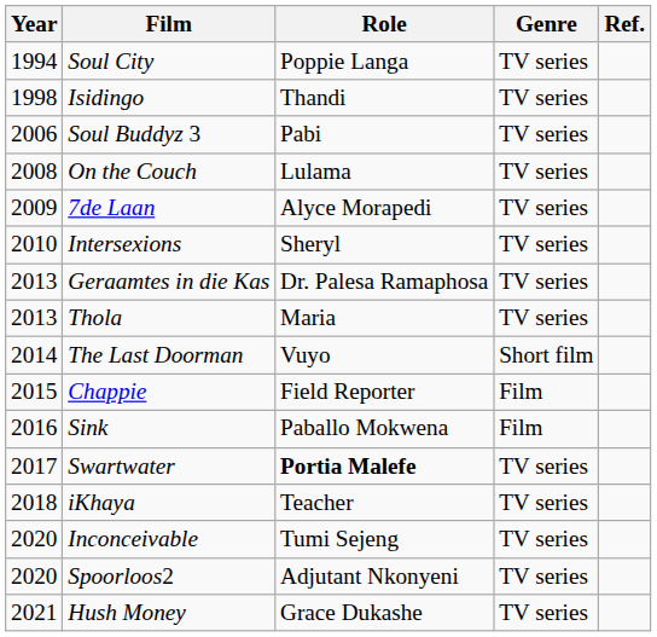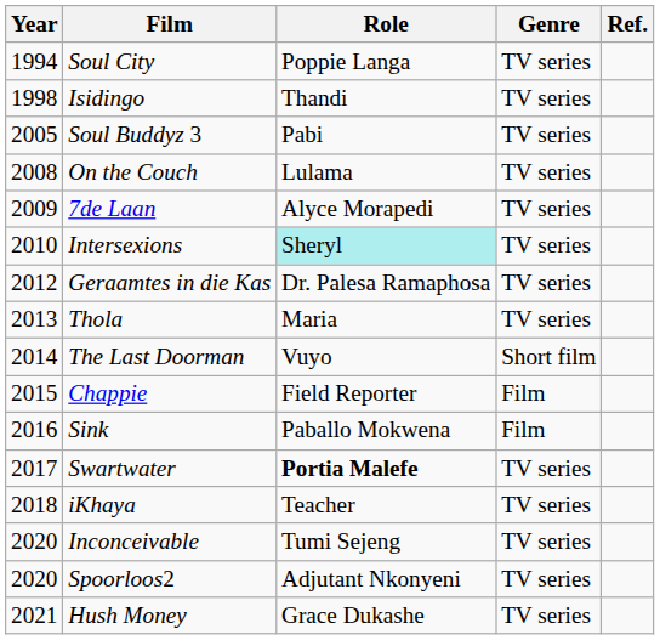 <table class="wikitable">
 <tr>
 <th>Year</th>
 <th>Film</th>
 <th>Role</th>
 <th>Genre</th>
 <th>Ref.</th>
 </tr>
 <tr>
 <td>1994</td>
 <td><em>Soul City</em></td>
 <td>Poppie Langa</td>
 <td>TV series</td>
 <td></td>
 </tr>
 <tr>
 <td>1998</td>
 <td><em>Isidingo</em></td>
 <td>Thandi</td>
 <td>TV series</td>
 <td></td>
 </tr>
 <tr>
-<td>2006</td>
+<td>2005</td>
 <td><em>Soul Buddyz</em> 3</td>
 <td>Pabi</td>
 <td>TV series</td>
 <td></td>
 </tr>
 <tr>
 <td>2008</td>
 <td><em>On the Couch</em></td>
 <td>Lulama</td>
 <td>TV series</td>
 <td></td>
 </tr>
 <tr>
 <td>2009</td>
 <td><em><a href='#'>7de Laan</a></em></td>
 <td>Alyce Morapedi</td>
 <td>TV series</td>
 <td></td>
 </tr>
 <tr>
 <td>2010</td>
 <td><em>Intersexions</em></td>
-<td>Sheryl</td>
+<td style="background: paleturquoise;">Sheryl</td>
 <td>TV series</td>
 <td></td>
 </tr>
 <tr>
-<td>2013</td>
+<td>2012</td>
 <td><em>Geraamtes in die Kas</em></td>
 <td>Dr. Palesa Ramaphosa</td>
 <td>TV series</td>
 <td></td>
 </tr>
 <tr>
 <td>2013</td>
 <td><em>Thola</em></td>
 <td>Maria</td>
 <td>TV series</td>
 <td></td>
 </tr>
 <tr>
 <td>2014</td>
 <td><em>The Last Doorman</em></td>
 <td>Vuyo</td>
 <td>Short film</td>
 <td></td>
 </tr>
 <tr>
 <td>2015</td>
 <td><em><a href='#'>Chappie</a></em></td>
 <td>Field Reporter</td>
 <td>Film</td>
 <td></td>
 </tr>
 <tr>
 <td>2016</td>
 <td><em>Sink</em></td>
 <td>Paballo Mokwena</td>
 <td>Film</td>
 <td></td>
 </tr>
 <tr>
 <td>2017</td>
 <td><em>Swartwater</em></td>
 <td><strong>Portia Malefe</strong></td>
 <td>TV series</td>
 <td></td>
 </tr>
 <tr>
 <td>2018</td>
 <td><em>iKhaya</em></td>
 <td>Teacher</td>
 <td>TV series</td>
 <td></td>
 </tr>
 <tr>
 <td>2020</td>
 <td><em>Inconceivable</em></td>
 <td>Tumi Sejeng</td>
 <td>TV series</td>
 <td></td>
 </tr>
 <tr>
 <td>2020</td>
 <td><em>Spoorloos</em>2</td>
 <td>Adjutant Nkonyeni</td>
 <td>TV series</td>
 <td></td>
 </tr>
 <tr>
 <td>2021</td>
 <td><em>Hush Money</em></td>
 <td>Grace Dukashe</td>
 <td>TV series</td>
 <td></td>
 </tr>
 </table>
